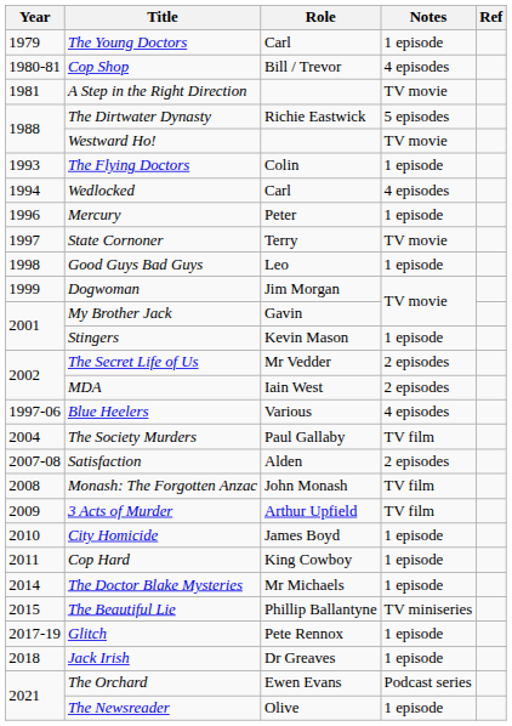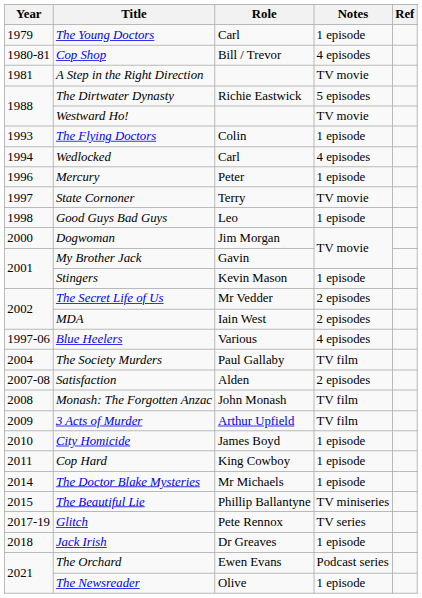 <table class="wikitable sortable">
 <tr>
 <th>Year</th>
 <th>Title</th>
 <th>Role</th>
 <th>Notes</th>
 <th>Ref</th>
 </tr>
 <tr>
 <td>1979</td>
 <td><em><a href='#'>The Young Doctors</a></em></td>
 <td>Carl</td>
 <td>1 episode</td>
 <td></td>
 </tr>
 <tr>
 <td>1980-81</td>
 <td><em><a href='#'>Cop Shop</a></em></td>
 <td>Bill / Trevor</td>
 <td>4 episodes</td>
 <td></td>
 </tr>
 <tr>
 <td>1981</td>
 <td><em>A Step in the Right Direction</em></td>
 <td></td>
 <td>TV movie</td>
 <td></td>
 </tr>
 <tr>
 <td rowspan="2">1988</td>
 <td><em>The Dirtwater Dynasty</em></td>
 <td>Richie Eastwick</td>
 <td>5 episodes</td>
 <td></td>
 </tr>
 <tr>
 <td><em>Westward Ho!</em></td>
 <td></td>
 <td>TV movie</td>
 <td></td>
 </tr>
 <tr>
 <td>1993</td>
 <td><em><a href='#'>The Flying Doctors</a></em></td>
 <td>Colin</td>
 <td>1 episode</td>
 <td></td>
 </tr>
 <tr>
 <td>1994</td>
 <td><em>Wedlocked</em></td>
 <td>Carl</td>
 <td>4 episodes</td>
 <td></td>
 </tr>
 <tr>
 <td>1996</td>
 <td><em>Mercury</em></td>
 <td>Peter</td>
 <td>1 episode</td>
 <td></td>
 </tr>
 <tr>
 <td>1997</td>
 <td><em>State Cornoner</em></td>
 <td>Terry</td>
 <td>TV movie</td>
 <td></td>
 </tr>
 <tr>
 <td>1998</td>
 <td><em>Good Guys Bad Guys</em></td>
 <td>Leo</td>
 <td>1 episode</td>
 <td></td>
 </tr>
 <tr>
-<td>1999</td>
+<td>2000</td>
 <td><em>Dogwoman</em></td>
 <td>Jim Morgan</td>
 <td rowspan="2">TV movie</td>
 <td></td>
 </tr>
 <tr>
 <td rowspan="2">2001</td>
 <td><em>My Brother Jack</em></td>
 <td>Gavin</td>
 <td></td>
 </tr>
 <tr>
 <td><em>Stingers</em></td>
 <td>Kevin Mason</td>
 <td>1 episode</td>
 <td></td>
 </tr>
 <tr>
 <td rowspan="2">2002</td>
 <td><em><a href='#'>The Secret Life of Us</a></em></td>
 <td>Mr Vedder</td>
 <td>2 episodes</td>
 <td></td>
 </tr>
 <tr>
 <td><em>MDA</em></td>
 <td>Iain West</td>
 <td>2 episodes</td>
 <td></td>
 </tr>
 <tr>
 <td>1997-06</td>
 <td><em><a href='#'>Blue Heelers</a></em></td>
 <td>Various</td>
 <td>4 episodes</td>
 <td></td>
 </tr>
 <tr>
 <td>2004</td>
 <td><em>The Society Murders</em></td>
 <td>Paul Gallaby</td>
 <td>TV film</td>
 <td></td>
 </tr>
 <tr>
 <td>2007-08</td>
 <td><em>Satisfaction</em></td>
 <td>Alden</td>
 <td>2 episodes</td>
 <td></td>
 </tr>
 <tr>
 <td>2008</td>
 <td><em>Monash: The Forgotten Anzac</em></td>
 <td>John Monash</td>
 <td>TV film</td>
 <td></td>
 </tr>
 <tr>
 <td>2009</td>
 <td><em><a href='#'>3 Acts of Murder</a></em></td>
 <td><a href='#'>Arthur Upfield</a></td>
 <td>TV film</td>
 <td></td>
 </tr>
 <tr>
 <td>2010</td>
 <td><em><a href='#'>City Homicide</a></em></td>
 <td>James Boyd</td>
 <td>1 episode</td>
 <td></td>
 </tr>
 <tr>
 <td>2011</td>
 <td><em>Cop Hard</em></td>
 <td>King Cowboy</td>
 <td>1 episode</td>
 <td></td>
 </tr>
 <tr>
 <td>2014</td>
 <td><em><a href='#'>The Doctor Blake Mysteries</a></em></td>
 <td>Mr Michaels</td>
 <td>1 episode</td>
 <td></td>
 </tr>
 <tr>
 <td>2015</td>
 <td><em><a href='#'>The Beautiful Lie</a></em></td>
 <td>Phillip Ballantyne</td>
 <td>TV miniseries</td>
 <td></td>
 </tr>
 <tr>
 <td>2017-19</td>
 <td><em><a href='#'>Glitch</a></em></td>
 <td>Pete Rennox</td>
-<td>1 episode</td>
+<td>TV series</td>
 <td></td>
 </tr>
 <tr>
 <td>2018</td>
 <td><em><a href='#'>Jack Irish</a></em></td>
 <td>Dr Greaves</td>
 <td>1 episode</td>
 <td></td>
 </tr>
 <tr>
 <td rowspan="2">2021</td>
 <td><em>The Orchard</em></td>
 <td>Ewen Evans</td>
 <td>Podcast series</td>
 <td></td>
 </tr>
 <tr>
 <td><em><a href='#'>The Newsreader</a></em></td>
 <td>Olive</td>
 <td>1 episode</td>
 <td></td>
 </tr>
 </table>
